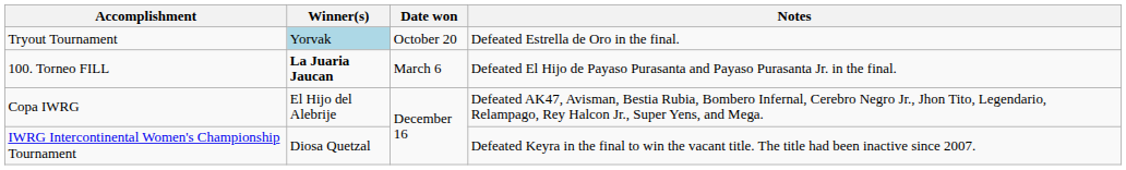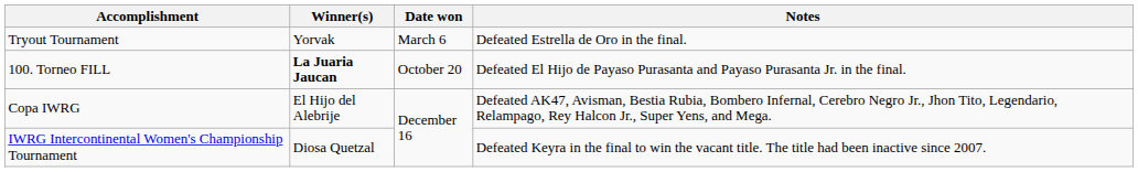 <table class="wikitable" style="width:100%;">
 <tr>
 <th>Accomplishment</th>
 <th>Winner(s)</th>
 <th>Date won</th>
 <th>Notes</th>
 </tr>
 <tr>
 <td>Tryout Tournament</td>
-<td style="background: lightblue;">Yorvak</td>
-<td>October 20</td>
+<td>Yorvak</td>
+<td>March 6</td>
 <td>Defeated Estrella de Oro in the final.</td>
 </tr>
 <tr>
 <td>100. Torneo FILL</td>
 <td><strong>La Juaria Jaucan<br></strong></td>
-<td>March 6</td>
+<td>October 20</td>
 <td>Defeated El Hijo de Payaso Purasanta and Payaso Purasanta Jr. in the final.</td>
 </tr>
 <tr>
 <td>Copa IWRG</td>
 <td>El Hijo del Alebrije</td>
 <td rowspan=2>December 16</td>
 <td>Defeated AK47, Avisman, Bestia Rubia, Bombero Infernal, Cerebro Negro Jr., Jhon Tito, Legendario, Relampago, Rey Halcon Jr., Super Yens, and Mega.</td>
 </tr>
 <tr>
 <td><a href='#'>IWRG Intercontinental Women's Championship</a> Tournament</td>
 <td>Diosa Quetzal</td>
 <td>Defeated Keyra in the final to win the vacant title. The title had been inactive since 2007.</td>
 </tr>
 </table>
